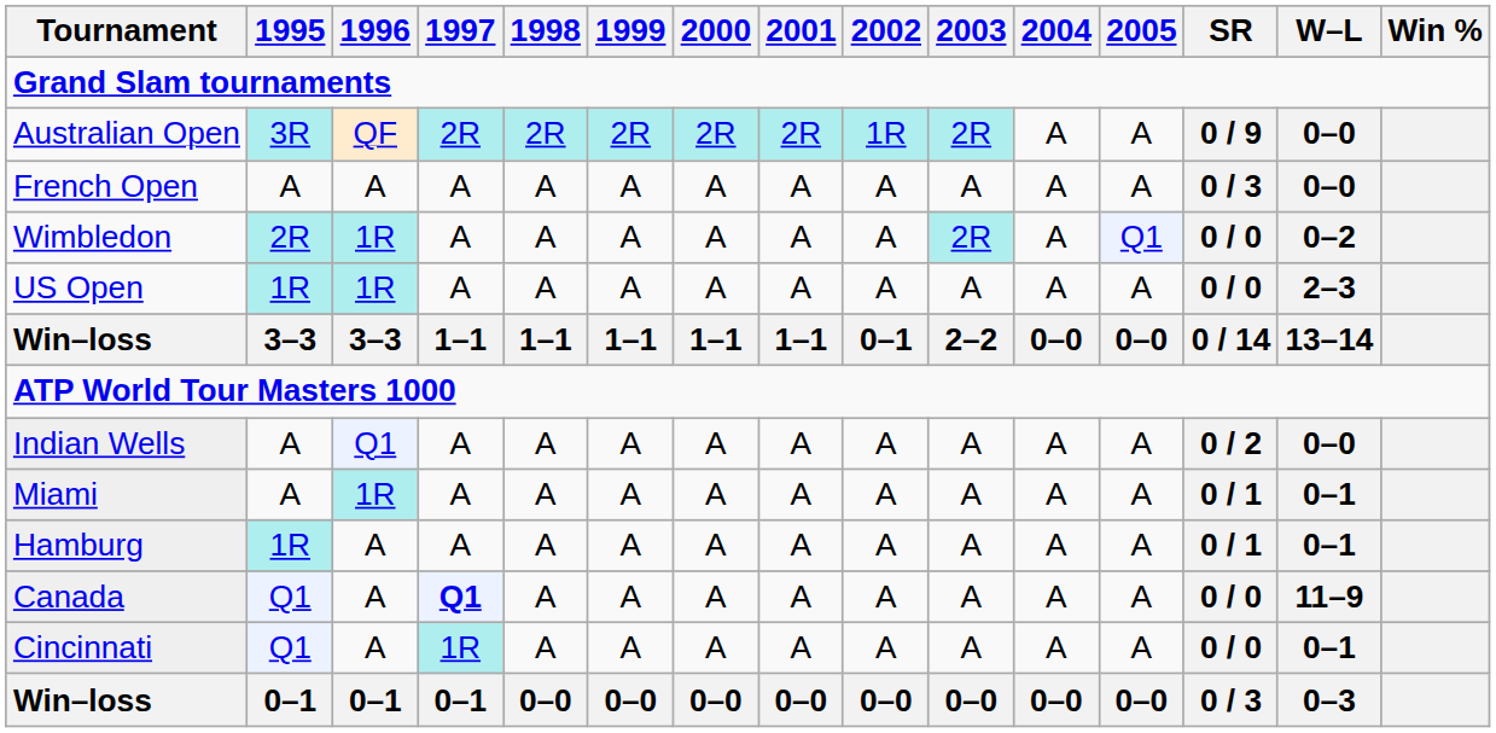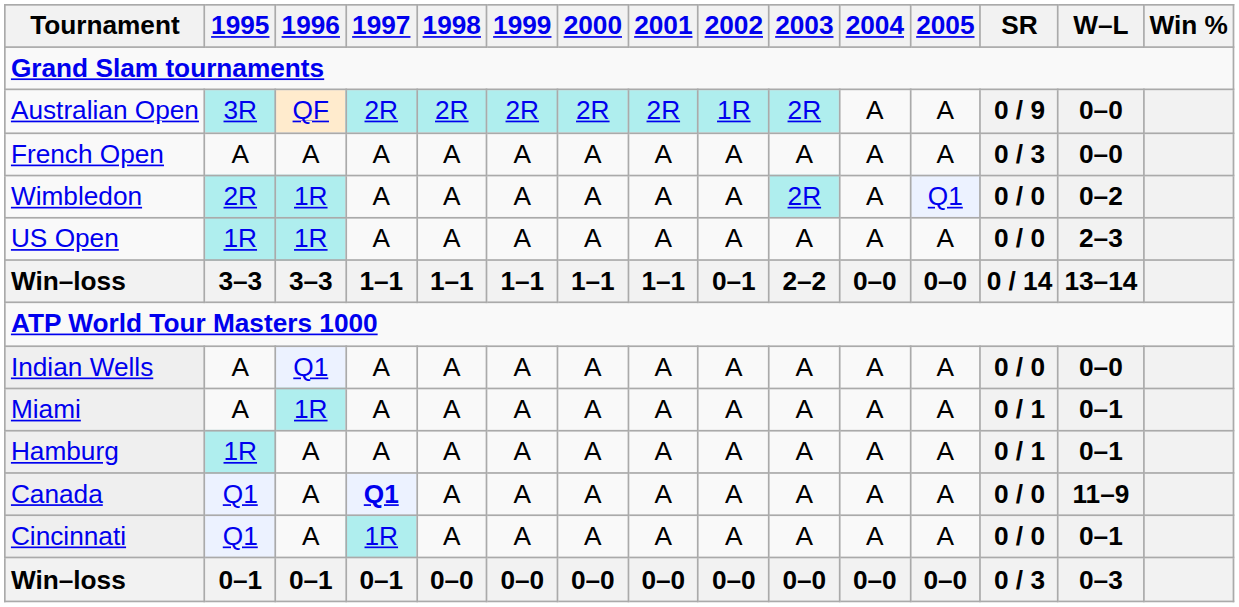 <table class=wikitable style=text-align:center;font-size:97%>
 <tr>
 <th>Tournament</th>
 <th><a href='#'>1995</a></th>
 <th><a href='#'>1996</a></th>
 <th><a href='#'>1997</a></th>
 <th><a href='#'>1998</a></th>
 <th><a href='#'>1999</a></th>
 <th><a href='#'>2000</a></th>
 <th><a href='#'>2001</a></th>
 <th><a href='#'>2002</a></th>
 <th><a href='#'>2003</a></th>
 <th><a href='#'>2004</a></th>
 <th><a href='#'>2005</a></th>
 <th>SR</th>
 <th>W–L</th>
 <th>Win %</th>
 </tr>
 <tr>
 <td colspan=20 align=left><a href='#'><strong>Grand Slam tournaments</strong></a></td>
 </tr>
 <tr>
 <td align=left><a href='#'>Australian Open</a></td>
 <td style=background:#afeeee><a href='#'>3R</a></td>
 <td style=background:#ffebcd><a href='#'>QF</a></td>
 <td style=background:#afeeee><a href='#'>2R</a></td>
 <td style=background:#afeeee><a href='#'>2R</a></td>
 <td style=background:#afeeee><a href='#'>2R</a></td>
 <td style=background:#afeeee><a href='#'>2R</a></td>
 <td style=background:#afeeee><a href='#'>2R</a></td>
 <td style=background:#afeeee><a href='#'>1R</a></td>
 <td style=background:#afeeee><a href='#'>2R</a></td>
 <td>A</td>
 <td>A</td>
 <th>0 / 9</th>
 <th>0–0</th>
 <th></th>
 </tr>
 <tr>
 <td align=left><a href='#'>French Open</a></td>
 <td>A</td>
 <td>A</td>
 <td>A</td>
 <td>A</td>
 <td>A</td>
 <td>A</td>
 <td>A</td>
 <td>A</td>
 <td>A</td>
 <td>A</td>
 <td>A</td>
 <th>0 / 3</th>
 <th>0–0</th>
 <th></th>
 </tr>
 <tr>
 <td align=left><a href='#'>Wimbledon</a></td>
 <td style=background:#afeeee><a href='#'>2R</a></td>
 <td style=background:#afeeee><a href='#'>1R</a></td>
 <td>A</td>
 <td>A</td>
 <td>A</td>
 <td>A</td>
 <td>A</td>
 <td>A</td>
 <td style=background:#afeeee><a href='#'>2R</a></td>
 <td>A</td>
 <td style=background:#ecf2ff><a href='#'>Q1</a></td>
 <th>0 / 0</th>
 <th>0–2</th>
 <th></th>
 </tr>
 <tr>
 <td align=left><a href='#'>US Open</a></td>
 <td style=background:#afeeee><a href='#'>1R</a></td>
 <td style=background:#afeeee><a href='#'>1R</a></td>
 <td>A</td>
 <td>A</td>
 <td>A</td>
 <td>A</td>
 <td>A</td>
 <td>A</td>
 <td>A</td>
 <td>A</td>
 <td>A</td>
 <th>0 / 0</th>
 <th>2–3</th>
 <th></th>
 </tr>
 <tr>
 <th style=text-align:left>Win–loss</th>
 <th>3–3</th>
 <th>3–3</th>
 <th>1–1</th>
 <th>1–1</th>
 <th>1–1</th>
 <th>1–1</th>
 <th>1–1</th>
 <th>0–1</th>
 <th>2–2</th>
 <th>0–0</th>
 <th>0–0</th>
 <th>0 / 14</th>
 <th>13–14</th>
 <th></th>
 </tr>
 <tr>
 <td colspan=20 align=left><strong><a href='#'>ATP World Tour Masters 1000</a></strong></td>
 </tr>
 <tr>
 <td bgcolor=efefef align=left><a href='#'>Indian Wells</a></td>
 <td>A</td>
 <td bgcolor=ecf2ff><a href='#'>Q1</a></td>
 <td>A</td>
 <td>A</td>
 <td>A</td>
 <td>A</td>
 <td>A</td>
 <td>A</td>
 <td>A</td>
 <td>A</td>
 <td>A</td>
-<th>0 / 2</th>
+<th>0 / 0</th>
 <th>0–0</th>
 <th></th>
 </tr>
 <tr>
 <td bgcolor=efefef align=left><a href='#'>Miami</a></td>
 <td>A</td>
 <td bgcolor=afeeee><a href='#'>1R</a></td>
 <td>A</td>
 <td>A</td>
 <td>A</td>
 <td>A</td>
 <td>A</td>
 <td>A</td>
 <td>A</td>
 <td>A</td>
 <td>A</td>
 <th>0 / 1</th>
 <th>0–1</th>
 <th></th>
 </tr>
 <tr>
 <td bgcolor=efefef align=left><a href='#'>Hamburg</a></td>
 <td bgcolor=afeeee><a href='#'>1R</a></td>
 <td>A</td>
 <td>A</td>
 <td>A</td>
 <td>A</td>
 <td>A</td>
 <td>A</td>
 <td>A</td>
 <td>A</td>
 <td>A</td>
 <td>A</td>
 <th>0 / 1</th>
 <th>0–1</th>
 <th></th>
 </tr>
 <tr>
 <td bgcolor=efefef align=left><a href='#'>Canada</a></td>
 <td bgcolor=ecf2ff><a href='#'>Q1</a></td>
 <td>A</td>
 <td bgcolor=ecf2ff><strong><a href='#'>Q1</a></strong></td>
 <td>A</td>
 <td>A</td>
 <td>A</td>
 <td>A</td>
 <td>A</td>
 <td>A</td>
 <td>A</td>
 <td>A</td>
 <th>0 / 0</th>
 <th>11–9</th>
 <th></th>
 </tr>
 <tr>
 <td bgcolor=efefef align=left><a href='#'>Cincinnati</a></td>
 <td bgcolor=ecf2ff><a href='#'>Q1</a></td>
 <td>A</td>
 <td bgcolor=afeeee><a href='#'>1R</a></td>
 <td>A</td>
 <td>A</td>
 <td>A</td>
 <td>A</td>
 <td>A</td>
 <td>A</td>
 <td>A</td>
 <td>A</td>
 <th>0 / 0</th>
 <th>0–1</th>
 <th></th>
 </tr>
 <tr>
 <th style=text-align:left>Win–loss</th>
 <th>0–1</th>
 <th>0–1</th>
 <th>0–1</th>
 <th>0–0</th>
 <th>0–0</th>
 <th>0–0</th>
 <th>0–0</th>
 <th>0–0</th>
 <th>0–0</th>
 <th>0–0</th>
 <th>0–0</th>
 <th>0 / 3</th>
 <th>0–3</th>
 <th></th>
 </tr>
 </table>
